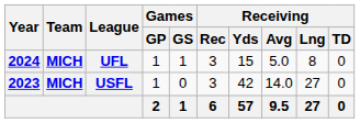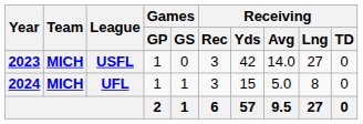 <table class=wikitable style="text-align:center;">
 <tr>
 <th rowspan="2">Year</th>
 <th rowspan="2">Team</th>
 <th rowspan="2">League</th>
 <th colspan="2">Games</th>
 <th colspan="5">Receiving</th>
 </tr>
 <tr>
 <th>GP</th>
 <th>GS</th>
 <th>Rec</th>
 <th>Yds</th>
 <th>Avg</th>
 <th>Lng</th>
 <th>TD</th>
 </tr>
 <tr>
+<th><a href='#'>2023</a></th>
+<th><a href='#'>MICH</a></th>
+<th><a href='#'>USFL</a></th>
+<td>1</td>
+<td>0</td>
+<td>3</td>
+<td>42</td>
+<td>14.0</td>
+<td>27</td>
+<td>0</td>
+</tr>
+<tr>
 <th><a href='#'>2024</a></th>
 <th><a href='#'>MICH</a></th>
 <th><a href='#'>UFL</a></th>
 <td>1</td>
 <td>1</td>
 <td>3</td>
 <td>15</td>
 <td>5.0</td>
 <td>8</td>
-<td>0</td>
-</tr>
-<tr>
-<th><a href='#'>2023</a></th>
-<th><a href='#'>MICH</a></th>
-<th><a href='#'>USFL</a></th>
-<td>1</td>
-<td>0</td>
-<td>3</td>
-<td>42</td>
-<td>14.0</td>
-<td>27</td>
 <td>0</td>
 </tr>
 <tr>
 <th colspan="3"></th>
 <th>2</th>
 <th>1</th>
 <th>6</th>
 <th>57</th>
 <th>9.5</th>
 <th>27</th>
 <th>0</th>
 </tr>
 </table>
